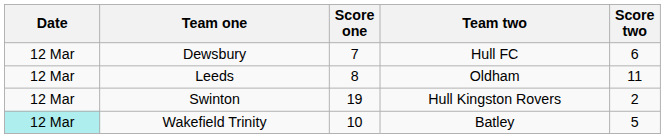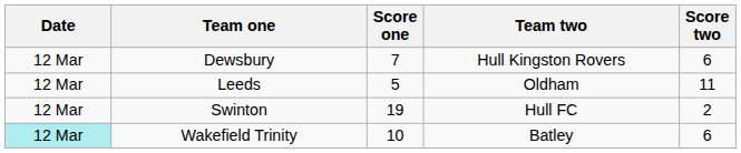 <table class="wikitable" style="text-align: center">
 <tr>
 <th width=100>Date</th>
 <th width=250>Team one</th>
 <th width=50>Score one</th>
 <th width=250>Team two</th>
 <th width=50>Score two</th>
 </tr>
 <tr>
 <td>12 Mar</td>
 <td>Dewsbury</td>
 <td>7</td>
-<td>Hull FC</td>
+<td>Hull Kingston Rovers</td>
 <td>6</td>
 </tr>
 <tr>
 <td>12 Mar</td>
 <td>Leeds</td>
-<td>8</td>
+<td>5</td>
 <td>Oldham</td>
 <td>11</td>
 </tr>
 <tr>
 <td>12 Mar</td>
 <td>Swinton</td>
 <td>19</td>
-<td>Hull Kingston Rovers</td>
+<td>Hull FC</td>
 <td>2</td>
 </tr>
 <tr>
 <td style="background: paleturquoise;">12 Mar</td>
 <td>Wakefield Trinity</td>
 <td>10</td>
 <td>Batley</td>
-<td>5</td>
+<td>6</td>
 </tr>
 </table>
